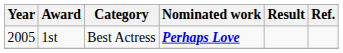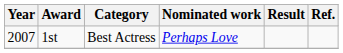 <table class="wikitable">
 <tr>
 <th>Year</th>
 <th>Award</th>
 <th>Category</th>
 <th>Nominated work</th>
 <th>Result</th>
 <th>Ref.</th>
 </tr>
 <tr>
-<td>2005</td>
+<td>2007</td>
 <td>1st</td>
 <td>Best Actress</td>
-<td><strong><em><a href='#'>Perhaps Love</a></em></strong></td>
+<td><em><a href='#'>Perhaps Love</a></em></td>
 <td></td>
 <td></td>
 </tr>
 <tr>
 </tr>
 </table>
